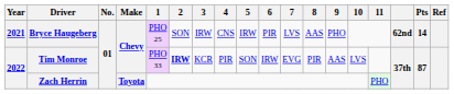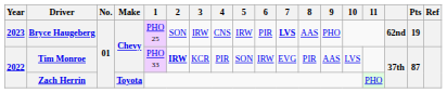 <table class="wikitable" style="text-align:center; font-size:75%">
 <tr>
 <th>Year</th>
 <th>Driver</th>
 <th>No.</th>
 <th>Make</th>
 <th>1</th>
 <th>2</th>
 <th>3</th>
 <th>4</th>
 <th>5</th>
 <th>6</th>
 <th>7</th>
 <th>8</th>
 <th>9</th>
 <th>10</th>
 <th>11</th>
 <th></th>
 <th>Pts</th>
 <th>Ref</th>
 </tr>
 <tr>
-<th><a href='#'>2021</a></th>
+<th><a href='#'>2023</a></th>
 <th><a href='#'>Bryce Haugeberg</a></th>
 <th rowspan="3">01</th>
 <th rowspan=2><a href='#'>Chevy</a></th>
 <td style="background:#EFCFFF;"><a href='#'>PHO</a><br><small>25</small></td>
 <td><a href='#'>SON</a></td>
 <td><a href='#'>IRW</a></td>
 <td><a href='#'>CNS</a></td>
 <td><a href='#'>IRW</a></td>
 <td><a href='#'>PIR</a></td>
-<td><a href='#'>LVS</a></td>
+<td><strong><a href='#'>LVS</a></strong></td>
 <td><a href='#'>AAS</a></td>
 <td><a href='#'>PHO</a></td>
 <td colspan=2></td>
 <th>62nd</th>
-<th>14</th>
+<th>19</th>
 <th></th>
 </tr>
 <tr>
 <th rowspan="2"><a href='#'>2022</a></th>
 <th><a href='#'>Tim Monroe</a></th>
 <td style="background:#EFCFFF;"><a href='#'>PHO</a><br><small>33</small></td>
 <td><strong><a href='#'>IRW</a></strong></td>
 <td><a href='#'>KCR</a></td>
 <td><a href='#'>PIR</a></td>
 <td><a href='#'>SON</a></td>
 <td><a href='#'>IRW</a></td>
 <td><a href='#'>EVG</a></td>
 <td><a href='#'>PIR</a></td>
 <td><a href='#'>AAS</a></td>
 <td><a href='#'>LVS</a></td>
 <td></td>
 <th rowspan="2">37th</th>
 <th rowspan="2">87</th>
 <th rowspan="2"></th>
 </tr>
 <tr>
 <th><a href='#'>Zach Herrin</a></th>
 <th><a href='#'>Toyota</a></th>
 <td colspan="10"></td>
 <td style="background:#DFFFDF;"><a href='#'>PHO</a> <br></td>
 </tr>
 </table>
